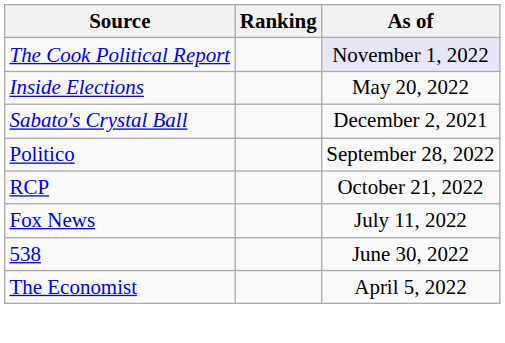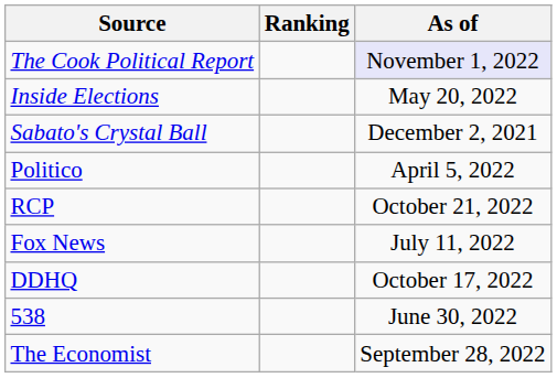 <table class="wikitable" style="text-align:center">
 <tr>
 <th>Source</th>
 <th>Ranking</th>
 <th>As of</th>
 </tr>
 <tr>
 <td align=left><em><a href='#'>The Cook Political Report</a></em></td>
 <td></td>
 <td style="background: lavender;">November 1, 2022</td>
 </tr>
 <tr>
 <td align=left><em><a href='#'>Inside Elections</a></em></td>
 <td></td>
 <td>May 20, 2022</td>
 </tr>
 <tr>
 <td align=left><em><a href='#'>Sabato's Crystal Ball</a></em></td>
 <td></td>
 <td>December 2, 2021</td>
 </tr>
 <tr>
 <td style="text-align:left;"><a href='#'>Politico</a></td>
 <td></td>
-<td>September 28, 2022</td>
+<td>April 5, 2022</td>
 </tr>
 <tr>
 <td align="left"><a href='#'>RCP</a></td>
 <td></td>
 <td>October 21, 2022</td>
 </tr>
 <tr>
 <td align=left><a href='#'>Fox News</a></td>
 <td></td>
 <td>July 11, 2022</td>
 </tr>
 <tr>
+<td align="left"><a href='#'>DDHQ</a></td>
+<td></td>
+<td>October 17, 2022</td>
+</tr>
+<tr>
 <td align="left"><a href='#'>538</a></td>
 <td></td>
 <td>June 30, 2022</td>
 </tr>
 <tr>
 <td align="left"><a href='#'>The Economist</a></td>
 <td></td>
-<td>April 5, 2022</td>
+<td>September 28, 2022</td>
 </tr>
 </table>
